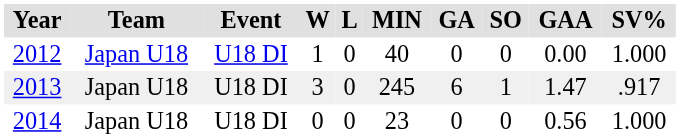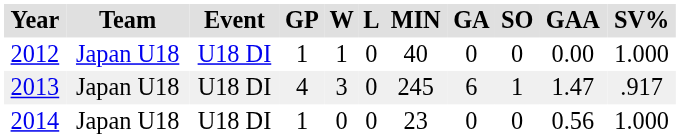 <table border="0" cellpadding="2" cellspacing="0" width="35%">
 <tr align="center" bgcolor="#e0e0e0">
 <th>Year</th>
 <th>Team</th>
 <th>Event</th>
+<th>GP</th>
 <th>W</th>
 <th>L</th>
 <th>MIN</th>
 <th>GA</th>
 <th>SO</th>
 <th>GAA</th>
 <th>SV%</th>
 </tr>
 <tr align="center">
 <td><a href='#'>2012</a></td>
 <td><a href='#'>Japan U18</a></td>
 <td><a href='#'>U18 DI</a></td>
 <td>1</td>
+<td>1</td>
 <td>0</td>
 <td>40</td>
 <td>0</td>
 <td>0</td>
 <td>0.00</td>
 <td>1.000</td>
 </tr>
 <tr align="center" bgcolor="#f0f0f0">
 <td><a href='#'>2013</a></td>
 <td>Japan U18</td>
 <td>U18 DI</td>
+<td>4</td>
 <td>3</td>
 <td>0</td>
 <td>245</td>
 <td>6</td>
 <td>1</td>
 <td>1.47</td>
 <td>.917</td>
 </tr>
 <tr align="center">
 <td><a href='#'>2014</a></td>
 <td>Japan U18</td>
 <td>U18 DI</td>
+<td>1</td>
 <td>0</td>
 <td>0</td>
 <td>23</td>
 <td>0</td>
 <td>0</td>
 <td>0.56</td>
 <td>1.000</td>
 </tr>
 </table>
